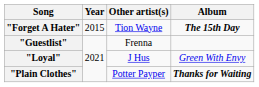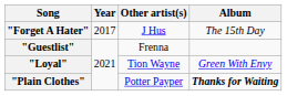 <table class="wikitable plainrowheaders" style="text-align:center;">
 <tr>
 <th scope="col">Song</th>
 <th scope="col">Year</th>
 <th scope="col">Other artist(s)</th>
 <th scope="col">Album</th>
 </tr>
 <tr>
 <th scope="row">"Forget A Hater"</th>
-<td>2015</td>
-<td><a href='#'>Tion Wayne</a></td>
-<td><strong><em>The 15th Day</em></strong></td>
+<td>2017</td>
+<td><a href='#'>J Hus</a></td>
+<td><em>The 15th Day</em></td>
 </tr>
 <tr>
 <th scope="row">"Guestlist"</th>
 <td rowspan="3">2021</td>
 <td>Frenna</td>
 <td></td>
 </tr>
 <tr>
 <th scope="row">"Loyal"</th>
-<td><a href='#'>J Hus</a></td>
+<td><a href='#'>Tion Wayne</a></td>
 <td><em><a href='#'>Green With Envy</a></em></td>
 </tr>
 <tr>
 <th scope="row">"Plain Clothes"</th>
 <td><a href='#'>Potter Payper</a></td>
 <td><strong><em>Thanks for Waiting</em></strong></td>
 </tr>
 </table>
